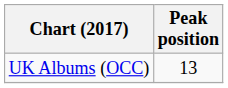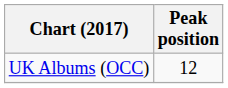 <table class="wikitable">
 <tr>
 <th>Chart (2017)</th>
 <th>Peak<br>position</th>
 </tr>
 <tr>
 <td><a href='#'>UK Albums</a> (<a href='#'>OCC</a>)</td>
-<td align="center">13</td>
+<td align="center">12</td>
 </tr>
 <tr>
 </tr>
 </table>
